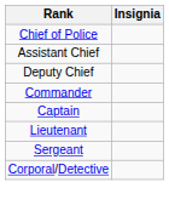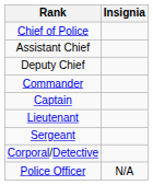 <table class="wikitable">
 <tr>
 <th>Rank</th>
 <th>Insignia</th>
 </tr>
 <tr>
 <td style="text-align:center;"><a href='#'>Chief of Police</a></td>
 <td style="text-align:center;"></td>
 </tr>
 <tr>
 <td style="text-align:center;">Assistant Chief</td>
 <td style="text-align:center;"></td>
 </tr>
 <tr>
 <td style="text-align:center;">Deputy Chief</td>
 <td style="text-align:center;"></td>
 </tr>
 <tr>
 <td style="text-align:center;"><a href='#'>Commander</a></td>
 <td style="text-align:center;"></td>
 </tr>
 <tr>
 <td style="text-align:center;"><a href='#'>Captain</a></td>
 <td style="text-align:center;"></td>
 </tr>
 <tr>
 <td style="text-align:center;"><a href='#'>Lieutenant</a></td>
 <td style="text-align:center;"></td>
 </tr>
 <tr>
 <td style="text-align:center;"><a href='#'>Sergeant</a></td>
 <td style="text-align:center;"></td>
 </tr>
 <tr>
 <td style="text-align:center;"><a href='#'>Corporal</a>/<a href='#'>Detective</a></td>
 <td style="text-align:center;"></td>
 </tr>
+<tr>
+<td style="text-align:center;"><a href='#'>Police Officer</a></td>
+<td style="text-align:center;">N/A</td>
+</tr>
 </table>
